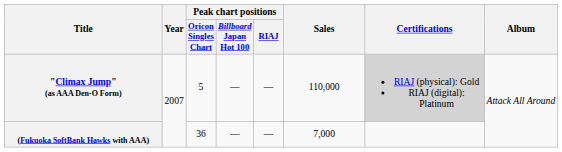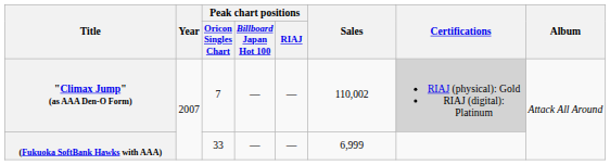 <table class="wikitable plainrowheaders" style="text-align:center;" border="1">
 <tr>
 <th scope="col" rowspan="2" style="width:16em;">Title</th>
 <th scope="col" rowspan="2">Year</th>
 <th scope="col" colspan="3">Peak chart positions</th>
 <th scope="col" rowspan="2" style="width:8em;">Sales</th>
 <th scope="col" rowspan="2" style="width:12em;"><a href='#'>Certifications</a></th>
 <th scope="col" rowspan="2">Album</th>
 </tr>
 <tr>
 <th scope="col" style="width:3em;font-size:90%;"><a href='#'>Oricon Singles Chart</a><br></th>
 <th scope="col" style="width:3em;font-size:90%;"><em><a href='#'>Billboard</a></em> <a href='#'>Japan Hot 100</a><br></th>
 <th scope="col" style="width:3em;font-size:90%;"><a href='#'>RIAJ</a><br></th>
 </tr>
 <tr>
 <th scope="row">"<a href='#'>Climax Jump</a>"<br><small>(as AAA Den-O Form)</small></th>
 <td rowspan="2">2007</td>
-<td>5</td>
+<td>7</td>
 <td>—</td>
 <td>—</td>
-<td>110,000</td>
+<td>110,002</td>
 <td style="background: lightgrey;"><br><ul><li><a href='#'>RIAJ</a> <span>(physical)</span>: Gold</li><li>RIAJ <span>(digital)</span>: Platinum</li></ul></td>
 <td rowspan="2"><em>Attack All Around</em></td>
 </tr>
 <tr>
 <th scope="row"><br><small>(<a href='#'>Fukuoka SoftBank Hawks</a> with AAA)</small></th>
-<td>36</td>
+<td>33</td>
 <td>—</td>
 <td>—</td>
-<td>7,000</td>
+<td>6,999</td>
 <td></td>
 </tr>
 </table>
